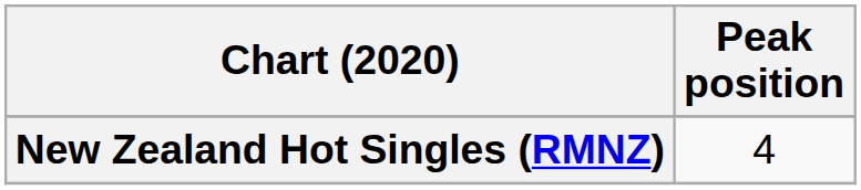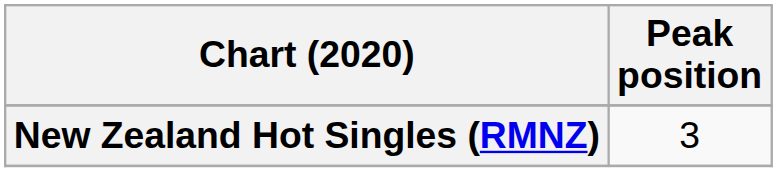 <table class="wikitable sortable plainrowheaders" style="text-align:center">
 <tr>
 <th scope="col">Chart (2020)</th>
 <th scope="col">Peak<br>position</th>
 </tr>
 <tr>
 </tr>
 <tr>
 </tr>
 <tr>
 <th scope="row">New Zealand Hot Singles (<a href='#'>RMNZ</a>)</th>
-<td>4</td>
+<td>3</td>
 </tr>
 <tr>
 </tr>
 <tr>
 </tr>
 <tr>
 </tr>
 <tr>
 </tr>
 <tr>
 </tr>
 </table>
